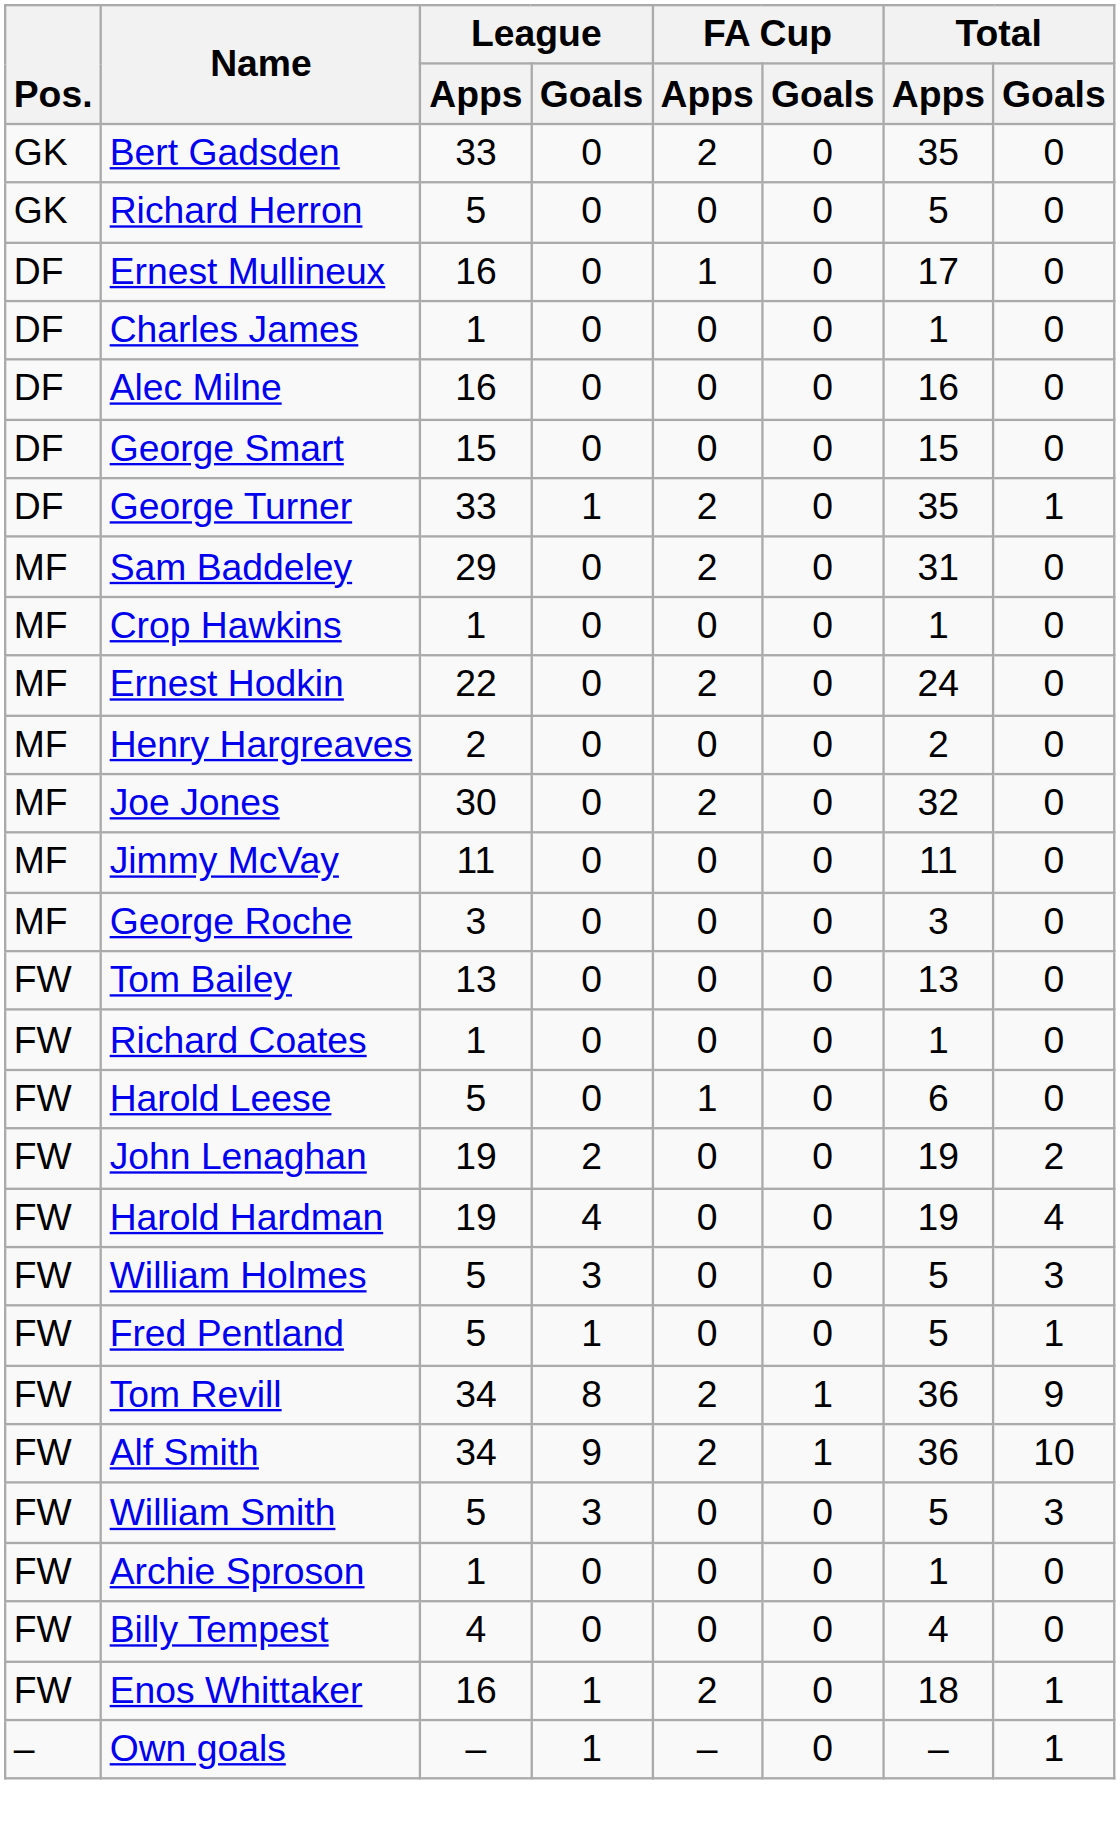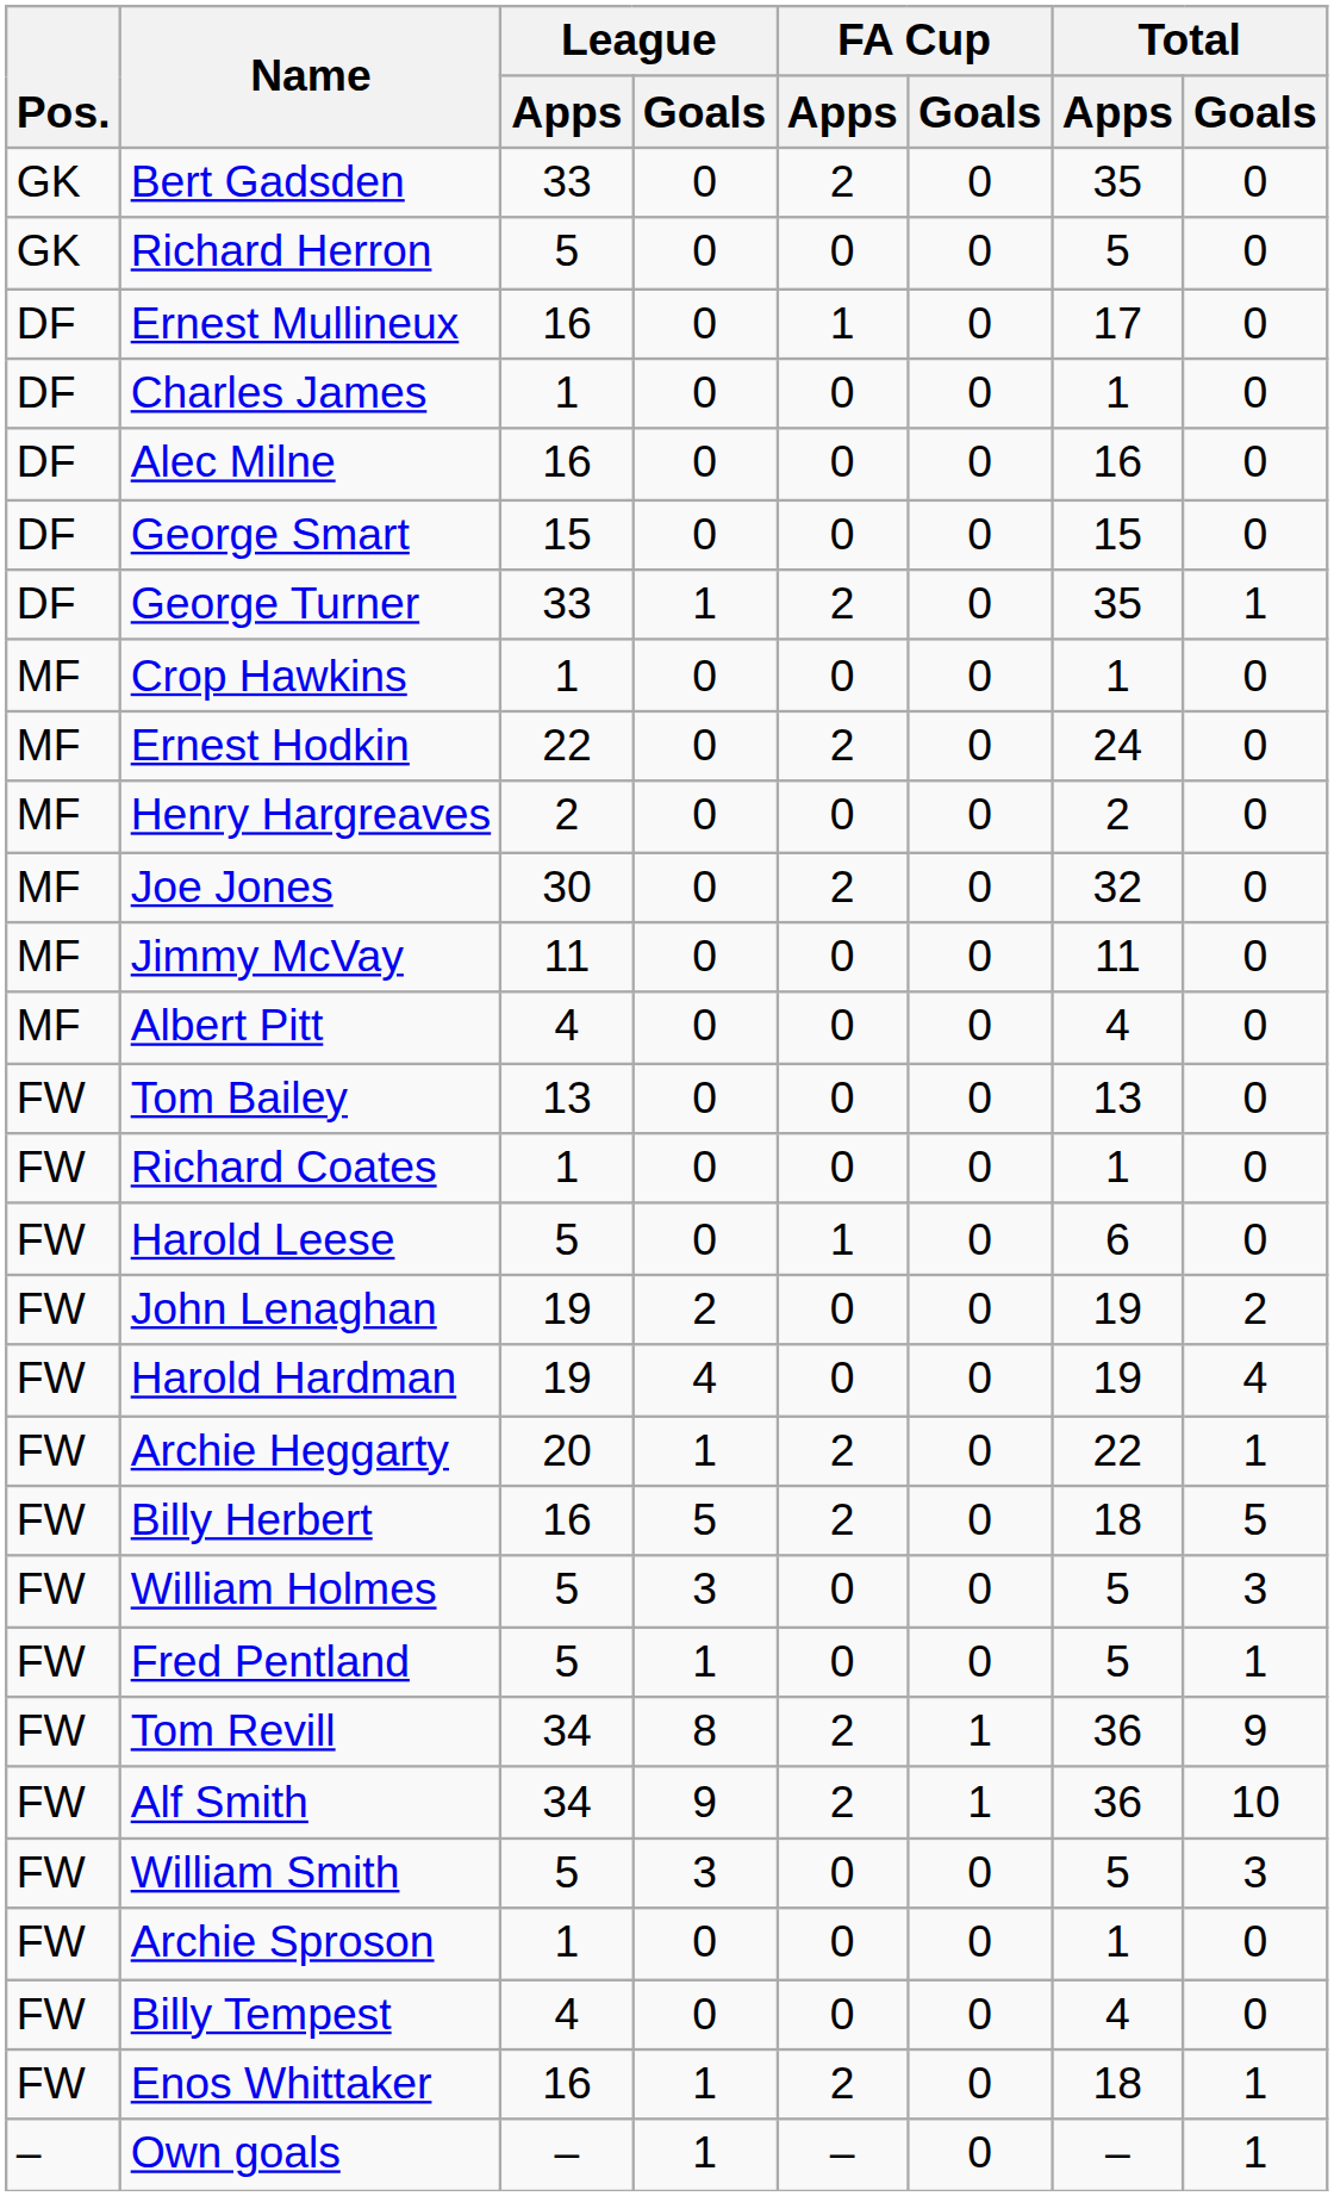 <table class="wikitable" style="text-align:center">
 <tr>
 <th rowspan="2" valign="bottom">Pos.</th>
 <th rowspan="2">Name</th>
 <th colspan="2" width="85">League</th>
 <th colspan="2" width="85">FA Cup</th>
 <th colspan="2" width="85">Total</th>
 </tr>
 <tr>
 <th>Apps</th>
 <th>Goals</th>
 <th>Apps</th>
 <th>Goals</th>
 <th>Apps</th>
 <th>Goals</th>
 </tr>
 <tr>
 <td align="left">GK</td>
 <td align="left"> <a href='#'>Bert Gadsden</a></td>
 <td>33</td>
 <td>0</td>
 <td>2</td>
 <td>0</td>
 <td>35</td>
 <td>0</td>
 </tr>
 <tr>
 <td align="left">GK</td>
 <td align="left"> <a href='#'>Richard Herron</a></td>
 <td>5</td>
 <td>0</td>
 <td>0</td>
 <td>0</td>
 <td>5</td>
 <td>0</td>
 </tr>
 <tr>
 <td align="left">DF</td>
 <td align="left"> <a href='#'>Ernest Mullineux</a></td>
 <td>16</td>
 <td>0</td>
 <td>1</td>
 <td>0</td>
 <td>17</td>
 <td>0</td>
 </tr>
 <tr>
 <td align="left">DF</td>
 <td align="left"> <a href='#'>Charles James</a></td>
 <td>1</td>
 <td>0</td>
 <td>0</td>
 <td>0</td>
 <td>1</td>
 <td>0</td>
 </tr>
 <tr>
 <td align="left">DF</td>
 <td align="left"> <a href='#'>Alec Milne</a></td>
 <td>16</td>
 <td>0</td>
 <td>0</td>
 <td>0</td>
 <td>16</td>
 <td>0</td>
 </tr>
 <tr>
 <td align="left">DF</td>
 <td align="left"> <a href='#'>George Smart</a></td>
 <td>15</td>
 <td>0</td>
 <td>0</td>
 <td>0</td>
 <td>15</td>
 <td>0</td>
 </tr>
 <tr>
 <td align="left">DF</td>
 <td align="left"> <a href='#'>George Turner</a></td>
 <td>33</td>
 <td>1</td>
 <td>2</td>
 <td>0</td>
 <td>35</td>
 <td>1</td>
 </tr>
 <tr>
 <td align="left">MF</td>
-<td align="left"> <a href='#'>Sam Baddeley</a></td>
-<td>29</td>
-<td>0</td>
-<td>2</td>
-<td>0</td>
-<td>31</td>
-<td>0</td>
-</tr>
-<tr>
-<td align="left">MF</td>
 <td align="left"> <a href='#'>Crop Hawkins</a></td>
 <td>1</td>
 <td>0</td>
 <td>0</td>
 <td>0</td>
 <td>1</td>
 <td>0</td>
 </tr>
 <tr>
 <td align="left">MF</td>
 <td align="left"> <a href='#'>Ernest Hodkin</a></td>
 <td>22</td>
 <td>0</td>
 <td>2</td>
 <td>0</td>
 <td>24</td>
 <td>0</td>
 </tr>
 <tr>
 <td align="left">MF</td>
 <td align="left"> <a href='#'>Henry Hargreaves</a></td>
 <td>2</td>
 <td>0</td>
 <td>0</td>
 <td>0</td>
 <td>2</td>
 <td>0</td>
 </tr>
 <tr>
 <td align="left">MF</td>
 <td align="left"> <a href='#'>Joe Jones</a></td>
 <td>30</td>
 <td>0</td>
 <td>2</td>
 <td>0</td>
 <td>32</td>
 <td>0</td>
 </tr>
 <tr>
 <td align="left">MF</td>
 <td align="left"> <a href='#'>Jimmy McVay</a></td>
 <td>11</td>
 <td>0</td>
 <td>0</td>
 <td>0</td>
 <td>11</td>
 <td>0</td>
 </tr>
 <tr>
 <td align="left">MF</td>
-<td align="left"> <a href='#'>George Roche</a></td>
-<td>3</td>
+<td align="left"> <a href='#'>Albert Pitt</a></td>
+<td>4</td>
 <td>0</td>
 <td>0</td>
 <td>0</td>
-<td>3</td>
+<td>4</td>
 <td>0</td>
 </tr>
 <tr>
 <td align="left">FW</td>
 <td align="left"> <a href='#'>Tom Bailey</a></td>
 <td>13</td>
 <td>0</td>
 <td>0</td>
 <td>0</td>
 <td>13</td>
 <td>0</td>
 </tr>
 <tr>
 <td align="left">FW</td>
 <td align="left"> <a href='#'>Richard Coates</a></td>
 <td>1</td>
 <td>0</td>
 <td>0</td>
 <td>0</td>
 <td>1</td>
 <td>0</td>
 </tr>
 <tr>
 <td align="left">FW</td>
 <td align="left"> <a href='#'>Harold Leese</a></td>
 <td>5</td>
 <td>0</td>
 <td>1</td>
 <td>0</td>
 <td>6</td>
 <td>0</td>
 </tr>
 <tr>
 <td align="left">FW</td>
 <td align="left"> <a href='#'>John Lenaghan</a></td>
 <td>19</td>
 <td>2</td>
 <td>0</td>
 <td>0</td>
 <td>19</td>
 <td>2</td>
 </tr>
 <tr>
 <td align="left">FW</td>
 <td align="left"> <a href='#'>Harold Hardman</a></td>
 <td>19</td>
 <td>4</td>
 <td>0</td>
 <td>0</td>
 <td>19</td>
 <td>4</td>
+</tr>
+<tr>
+<td align="left">FW</td>
+<td align="left"> <a href='#'>Archie Heggarty</a></td>
+<td>20</td>
+<td>1</td>
+<td>2</td>
+<td>0</td>
+<td>22</td>
+<td>1</td>
+</tr>
+<tr>
+<td align="left">FW</td>
+<td align="left"> <a href='#'>Billy Herbert</a></td>
+<td>16</td>
+<td>5</td>
+<td>2</td>
+<td>0</td>
+<td>18</td>
+<td>5</td>
 </tr>
 <tr>
 <td align="left">FW</td>
 <td align="left"> <a href='#'>William Holmes</a></td>
 <td>5</td>
 <td>3</td>
 <td>0</td>
 <td>0</td>
 <td>5</td>
 <td>3</td>
 </tr>
 <tr>
 <td align="left">FW</td>
 <td align="left"> <a href='#'>Fred Pentland</a></td>
 <td>5</td>
 <td>1</td>
 <td>0</td>
 <td>0</td>
 <td>5</td>
 <td>1</td>
 </tr>
 <tr>
 <td align="left">FW</td>
 <td align="left"> <a href='#'>Tom Revill</a></td>
 <td>34</td>
 <td>8</td>
 <td>2</td>
 <td>1</td>
 <td>36</td>
 <td>9</td>
 </tr>
 <tr>
 <td align="left">FW</td>
 <td align="left"> <a href='#'>Alf Smith</a></td>
 <td>34</td>
 <td>9</td>
 <td>2</td>
 <td>1</td>
 <td>36</td>
 <td>10</td>
 </tr>
 <tr>
 <td align="left">FW</td>
 <td align="left"> <a href='#'>William Smith</a></td>
 <td>5</td>
 <td>3</td>
 <td>0</td>
 <td>0</td>
 <td>5</td>
 <td>3</td>
 </tr>
 <tr>
 <td align="left">FW</td>
 <td align="left"> <a href='#'>Archie Sproson</a></td>
 <td>1</td>
 <td>0</td>
 <td>0</td>
 <td>0</td>
 <td>1</td>
 <td>0</td>
 </tr>
 <tr>
 <td align="left">FW</td>
 <td align="left"> <a href='#'>Billy Tempest</a></td>
 <td>4</td>
 <td>0</td>
 <td>0</td>
 <td>0</td>
 <td>4</td>
 <td>0</td>
 </tr>
 <tr>
 <td align="left">FW</td>
 <td align="left"> <a href='#'>Enos Whittaker</a></td>
 <td>16</td>
 <td>1</td>
 <td>2</td>
 <td>0</td>
 <td>18</td>
 <td>1</td>
 </tr>
 <tr>
 <td align="left">–</td>
 <td align="left"><a href='#'>Own goals</a></td>
 <td>–</td>
 <td>1</td>
 <td>–</td>
 <td>0</td>
 <td>–</td>
 <td>1</td>
 </tr>
 </table>
